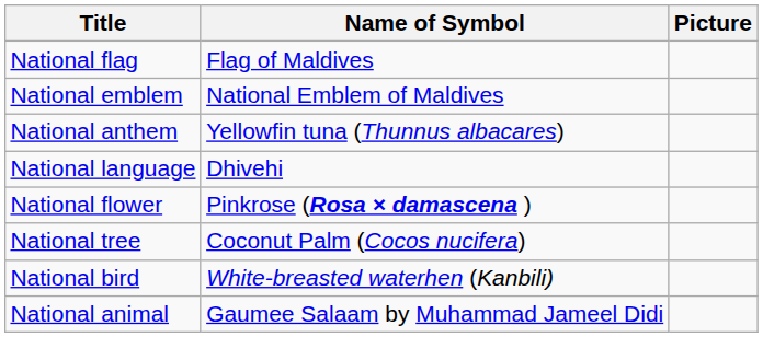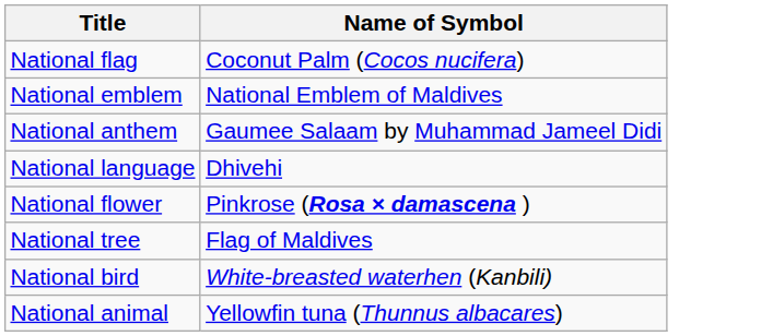 <table class="wikitable">
 <tr>
 <th>Title</th>
 <th>Name of Symbol</th>
-<th>Picture</th>
 </tr>
 <tr>
 <td><a href='#'>National flag</a></td>
-<td><a href='#'>Flag of Maldives</a></td>
-<td></td>
+<td><a href='#'>Coconut Palm</a> (<em><a href='#'>Cocos nucifera</a></em>)</td>
 </tr>
 <tr>
 <td><a href='#'>National emblem</a></td>
 <td><a href='#'>National Emblem of Maldives</a></td>
-<td></td>
 </tr>
 <tr>
 <td><a href='#'>National anthem</a></td>
-<td><a href='#'>Yellowfin tuna</a> (<em><a href='#'>Thunnus albacares</a></em>)</td>
-<td></td>
+<td><a href='#'>Gaumee Salaam</a> by <a href='#'>Muhammad Jameel Didi</a></td>
 </tr>
 <tr>
 <td><a href='#'>National language</a></td>
 <td><a href='#'>Dhivehi</a></td>
-<td></td>
 </tr>
 <tr>
 <td><a href='#'>National flower</a></td>
 <td><a href='#'>Pinkrose</a> (<strong><em><a href='#'>Rosa × damascena</a></em></strong> )</td>
-<td></td>
 </tr>
 <tr>
 <td><a href='#'>National tree</a></td>
-<td><a href='#'>Coconut Palm</a> (<em><a href='#'>Cocos nucifera</a></em>)</td>
-<td></td>
+<td><a href='#'>Flag of Maldives</a></td>
 </tr>
 <tr>
 <td><a href='#'>National bird</a></td>
 <td><em><a href='#'>White-breasted waterhen</a></em> (<em>Kanbili)</em></td>
-<td></td>
 </tr>
 <tr>
 <td><a href='#'>National animal</a></td>
-<td><a href='#'>Gaumee Salaam</a> by <a href='#'>Muhammad Jameel Didi</a></td>
-<td></td>
+<td><a href='#'>Yellowfin tuna</a> (<em><a href='#'>Thunnus albacares</a></em>)</td>
 </tr>
 </table>
